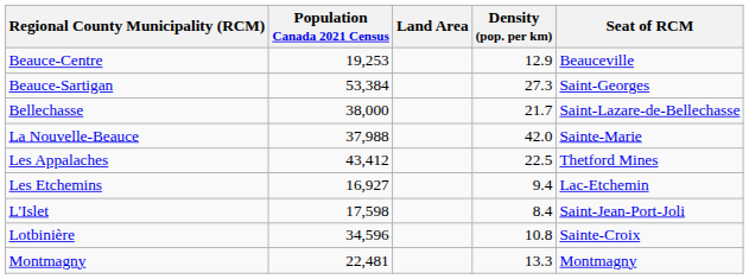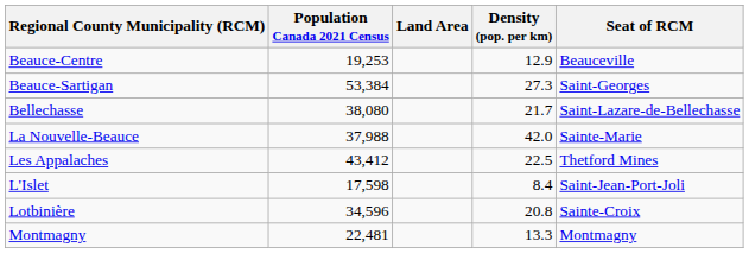 <table class="wikitable sortable" | style="text-align: right">
 <tr>
 <th align="center">Regional County Municipality (RCM)</th>
 <th align="center">Population<br><small><a href='#'>Canada 2021 Census</a></small></th>
 <th align="center">Land Area</th>
 <th align="center">Density<br><small>(pop. per km)</small></th>
 <th align="center">Seat of RCM</th>
 </tr>
 <tr>
 <td align="left"><a href='#'>Beauce-Centre</a></td>
 <td>19,253</td>
 <td></td>
 <td>12.9</td>
 <td align="left"><a href='#'>Beauceville</a></td>
 </tr>
 <tr>
 <td align="left"><a href='#'>Beauce-Sartigan</a></td>
 <td>53,384</td>
 <td></td>
 <td>27.3</td>
 <td align="left"><a href='#'>Saint-Georges</a></td>
 </tr>
 <tr>
 <td align="left"><a href='#'>Bellechasse</a></td>
-<td>38,000</td>
+<td>38,080</td>
 <td></td>
 <td>21.7</td>
 <td align="left"><a href='#'>Saint-Lazare-de-Bellechasse</a></td>
 </tr>
 <tr>
 <td align="left"><a href='#'>La Nouvelle-Beauce</a></td>
 <td>37,988</td>
 <td></td>
 <td>42.0</td>
 <td align="left"><a href='#'>Sainte-Marie</a></td>
 </tr>
 <tr>
 <td align="left"><a href='#'>Les Appalaches</a></td>
 <td>43,412</td>
 <td></td>
 <td>22.5</td>
 <td align="left"><a href='#'>Thetford Mines</a></td>
 </tr>
 <tr>
-<td align="left"><a href='#'>Les Etchemins</a></td>
-<td>16,927</td>
-<td></td>
-<td>9.4</td>
-<td align="left"><a href='#'>Lac-Etchemin</a></td>
-</tr>
-<tr>
 <td align="left"><a href='#'>L'Islet</a></td>
 <td>17,598</td>
 <td></td>
 <td>8.4</td>
 <td align="left"><a href='#'>Saint-Jean-Port-Joli</a></td>
 </tr>
 <tr>
 <td align="left"><a href='#'>Lotbinière</a></td>
 <td>34,596</td>
 <td></td>
-<td>10.8</td>
+<td>20.8</td>
 <td align="left"><a href='#'>Sainte-Croix</a></td>
 </tr>
 <tr>
 <td align="left"><a href='#'>Montmagny</a></td>
 <td>22,481</td>
 <td></td>
 <td>13.3</td>
 <td align="left"><a href='#'>Montmagny</a></td>
 </tr>
 </table>
